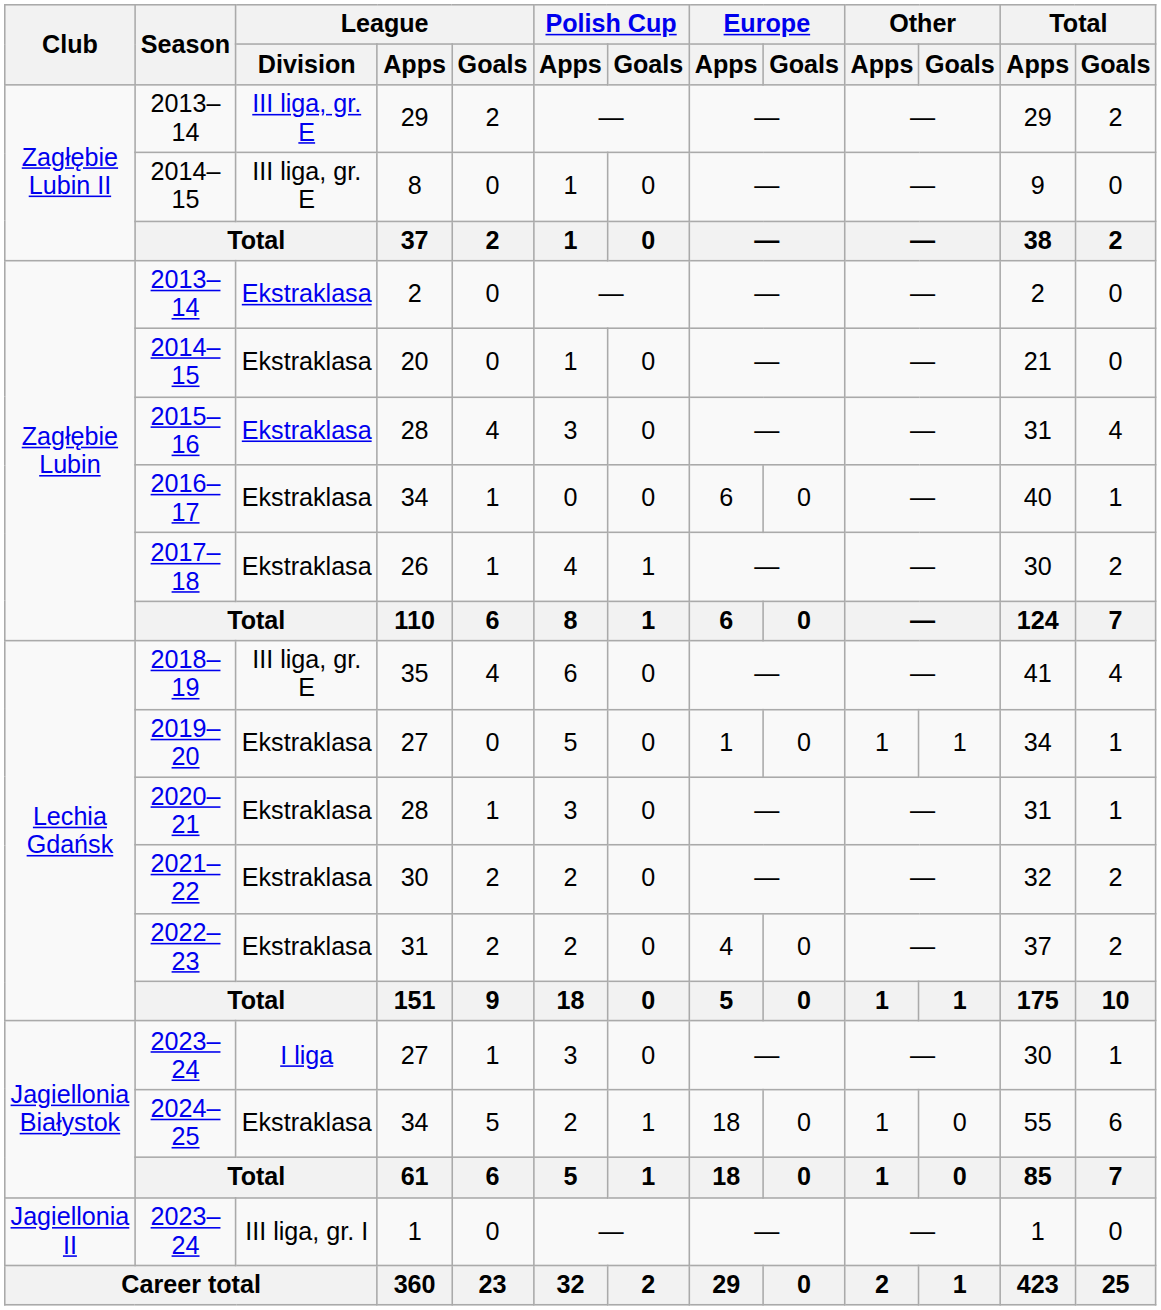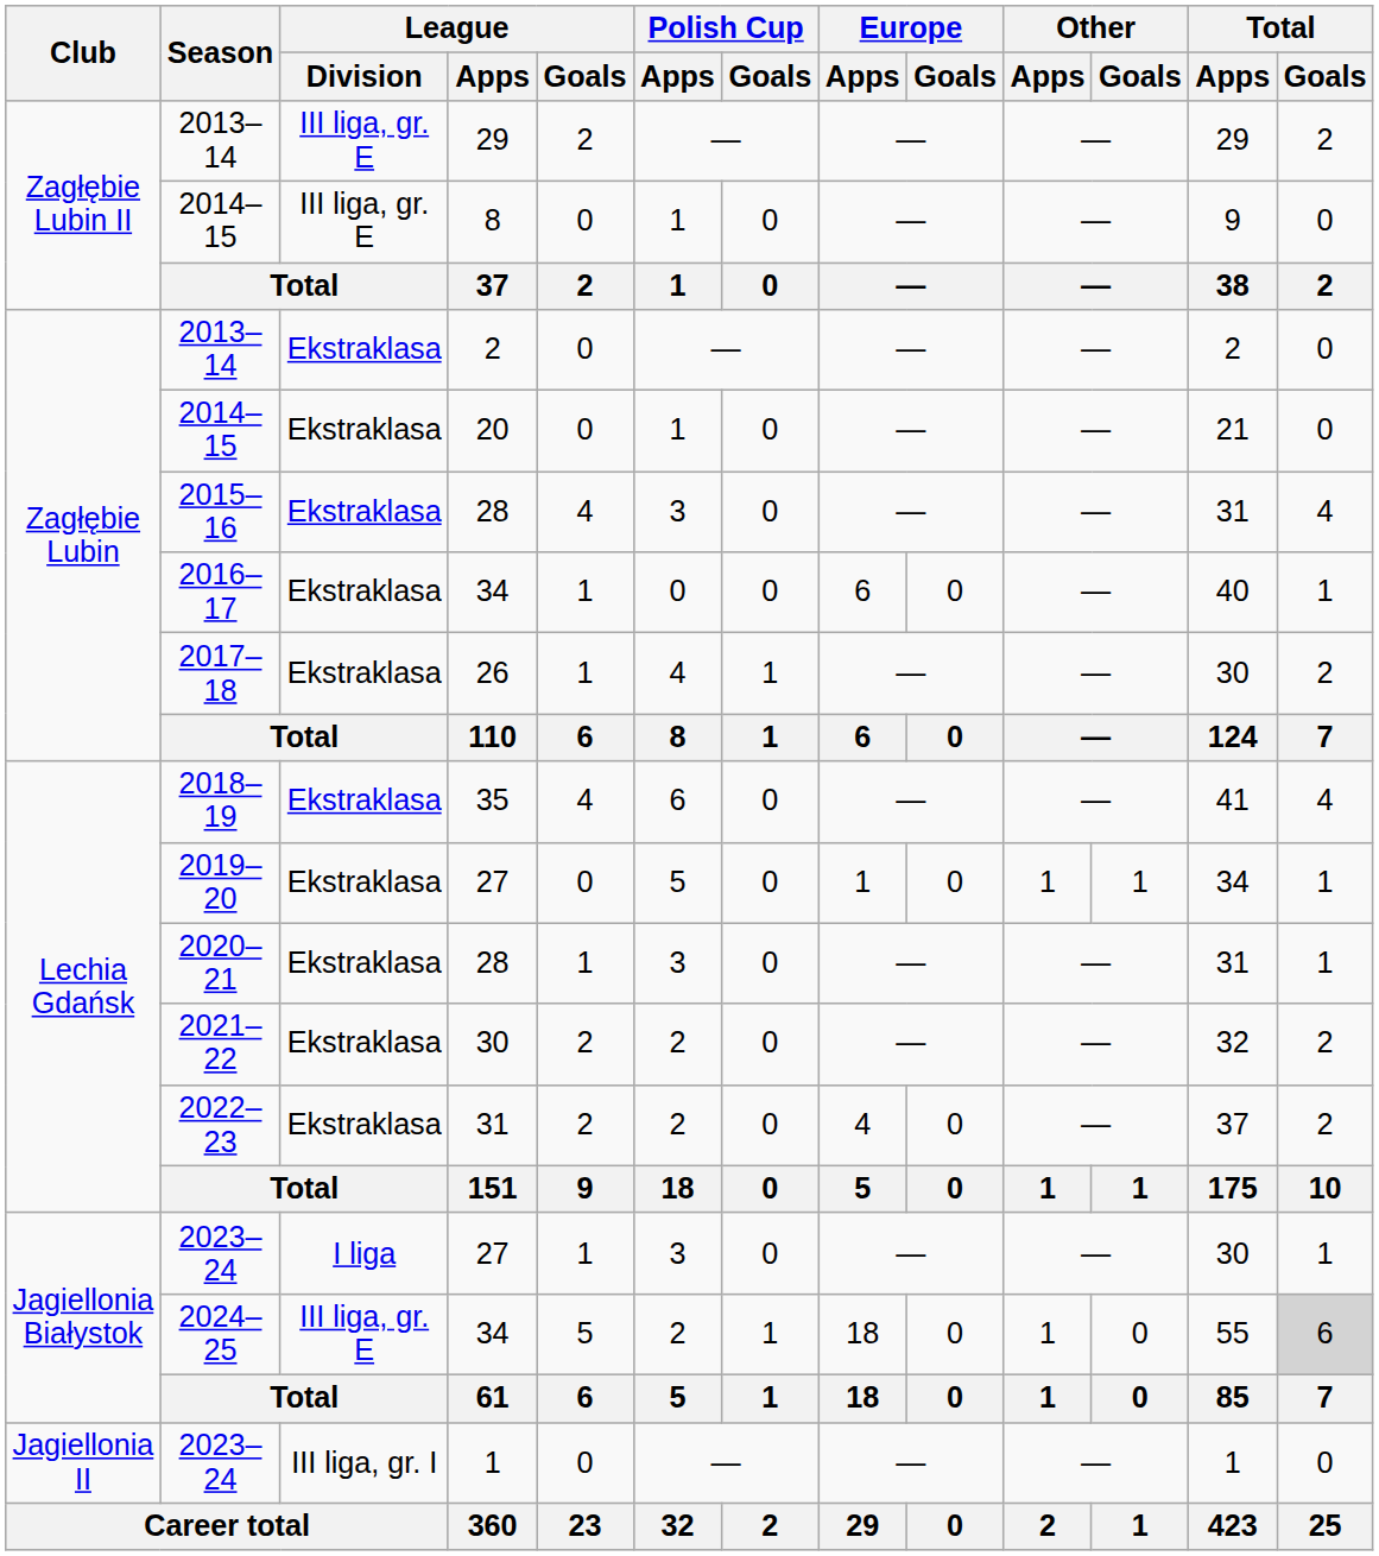 <table class="wikitable" style="text-align: center;">
 <tr>
 <th rowspan="2">Club</th>
 <th rowspan="2">Season</th>
 <th colspan="3">League</th>
 <th colspan="2"><a href='#'>Polish Cup</a></th>
 <th colspan="2"><a href='#'>Europe</a></th>
 <th colspan="2">Other</th>
 <th colspan="2">Total</th>
 </tr>
 <tr>
 <th>Division</th>
 <th>Apps</th>
 <th>Goals</th>
 <th>Apps</th>
 <th>Goals</th>
 <th>Apps</th>
 <th>Goals</th>
 <th>Apps</th>
 <th>Goals</th>
 <th>Apps</th>
 <th>Goals</th>
 </tr>
 <tr>
 <td rowspan="3"><a href='#'>Zagłębie Lubin II</a></td>
 <td>2013–14</td>
 <td><a href='#'>III liga, gr. E</a></td>
 <td>29</td>
 <td>2</td>
 <td colspan="2">—</td>
 <td colspan="2">—</td>
 <td colspan="2">—</td>
 <td>29</td>
 <td>2</td>
 </tr>
 <tr>
 <td>2014–15</td>
 <td>III liga, gr. E</td>
 <td>8</td>
 <td>0</td>
 <td>1</td>
 <td>0</td>
 <td colspan="2">—</td>
 <td colspan="2">—</td>
 <td>9</td>
 <td>0</td>
 </tr>
 <tr>
 <th colspan="2">Total</th>
 <th>37</th>
 <th>2</th>
 <th>1</th>
 <th>0</th>
 <th colspan="2">—</th>
 <th colspan="2">—</th>
 <th>38</th>
 <th>2</th>
 </tr>
 <tr>
 <td rowspan="6"><a href='#'>Zagłębie Lubin</a></td>
 <td><a href='#'>2013–14</a></td>
 <td><a href='#'>Ekstraklasa</a></td>
 <td>2</td>
 <td>0</td>
 <td colspan="2">—</td>
 <td colspan="2">—</td>
 <td colspan="2">—</td>
 <td>2</td>
 <td>0</td>
 </tr>
 <tr>
 <td><a href='#'>2014–15</a></td>
 <td>Ekstraklasa</td>
 <td>20</td>
 <td>0</td>
 <td>1</td>
 <td>0</td>
 <td colspan="2">—</td>
 <td colspan="2">—</td>
 <td>21</td>
 <td>0</td>
 </tr>
 <tr>
 <td><a href='#'>2015–16</a></td>
 <td><a href='#'>Ekstraklasa</a></td>
 <td>28</td>
 <td>4</td>
 <td>3</td>
 <td>0</td>
 <td colspan="2">—</td>
 <td colspan="2">—</td>
 <td>31</td>
 <td>4</td>
 </tr>
 <tr>
 <td><a href='#'>2016–17</a></td>
 <td>Ekstraklasa</td>
 <td>34</td>
 <td>1</td>
 <td>0</td>
 <td>0</td>
 <td>6</td>
 <td>0</td>
 <td colspan="2">—</td>
 <td>40</td>
 <td>1</td>
 </tr>
 <tr>
 <td><a href='#'>2017–18</a></td>
 <td>Ekstraklasa</td>
 <td>26</td>
 <td>1</td>
 <td>4</td>
 <td>1</td>
 <td colspan="2">—</td>
 <td colspan="2">—</td>
 <td>30</td>
 <td>2</td>
 </tr>
 <tr>
 <th colspan="2">Total</th>
 <th>110</th>
 <th>6</th>
 <th>8</th>
 <th>1</th>
 <th>6</th>
 <th>0</th>
 <th colspan="2">—</th>
 <th>124</th>
 <th>7</th>
 </tr>
 <tr>
 <td rowspan="6"><a href='#'>Lechia Gdańsk</a></td>
 <td><a href='#'>2018–19</a></td>
-<td>III liga, gr. E</td>
+<td><a href='#'>Ekstraklasa</a></td>
 <td>35</td>
 <td>4</td>
 <td>6</td>
 <td>0</td>
 <td colspan="2">—</td>
 <td colspan="2">—</td>
 <td>41</td>
 <td>4</td>
 </tr>
 <tr>
 <td><a href='#'>2019–20</a></td>
 <td>Ekstraklasa</td>
 <td>27</td>
 <td>0</td>
 <td>5</td>
 <td>0</td>
 <td>1</td>
 <td>0</td>
 <td>1</td>
 <td>1</td>
 <td>34</td>
 <td>1</td>
 </tr>
 <tr>
 <td><a href='#'>2020–21</a></td>
 <td>Ekstraklasa</td>
 <td>28</td>
 <td>1</td>
 <td>3</td>
 <td>0</td>
 <td colspan="2">—</td>
 <td colspan="2">—</td>
 <td>31</td>
 <td>1</td>
 </tr>
 <tr>
 <td><a href='#'>2021–22</a></td>
 <td>Ekstraklasa</td>
 <td>30</td>
 <td>2</td>
 <td>2</td>
 <td>0</td>
 <td colspan="2">—</td>
 <td colspan="2">—</td>
 <td>32</td>
 <td>2</td>
 </tr>
 <tr>
 <td><a href='#'>2022–23</a></td>
 <td>Ekstraklasa</td>
 <td>31</td>
 <td>2</td>
 <td>2</td>
 <td>0</td>
 <td>4</td>
 <td>0</td>
 <td colspan="2">—</td>
 <td>37</td>
 <td>2</td>
 </tr>
 <tr>
 <th colspan="2">Total</th>
 <th>151</th>
 <th>9</th>
 <th>18</th>
 <th>0</th>
 <th>5</th>
 <th>0</th>
 <th>1</th>
 <th>1</th>
 <th>175</th>
 <th>10</th>
 </tr>
 <tr>
 <td rowspan="3"><a href='#'>Jagiellonia Białystok</a></td>
 <td><a href='#'>2023–24</a></td>
 <td><a href='#'>I liga</a></td>
 <td>27</td>
 <td>1</td>
 <td>3</td>
 <td>0</td>
 <td colspan="2">—</td>
 <td colspan="2">—</td>
 <td>30</td>
 <td>1</td>
 </tr>
 <tr>
 <td><a href='#'>2024–25</a></td>
-<td>Ekstraklasa</td>
+<td><a href='#'>III liga, gr. E</a></td>
 <td>34</td>
 <td>5</td>
 <td>2</td>
 <td>1</td>
 <td>18</td>
 <td>0</td>
 <td>1</td>
 <td>0</td>
 <td>55</td>
-<td>6</td>
+<td style="background: lightgrey;">6</td>
 </tr>
 <tr>
 <th colspan="2">Total</th>
 <th>61</th>
 <th>6</th>
 <th>5</th>
 <th>1</th>
 <th>18</th>
 <th>0</th>
 <th>1</th>
 <th>0</th>
 <th>85</th>
 <th>7</th>
 </tr>
 <tr>
 <td><a href='#'>Jagiellonia II</a></td>
 <td><a href='#'>2023–24</a></td>
 <td>III liga, gr. I</td>
 <td>1</td>
 <td>0</td>
 <td colspan="2">—</td>
 <td colspan="2">—</td>
 <td colspan="2">—</td>
 <td>1</td>
 <td>0</td>
 </tr>
 <tr>
 <th colspan="3">Career total</th>
 <th>360</th>
 <th>23</th>
 <th>32</th>
 <th>2</th>
 <th>29</th>
 <th>0</th>
 <th>2</th>
 <th>1</th>
 <th>423</th>
 <th>25</th>
 </tr>
 </table>
